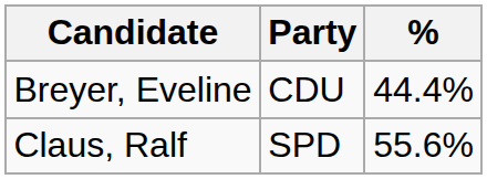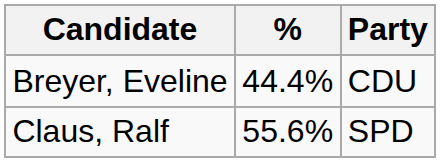 <table class="wikitable sortable">
 <tr class="hintergrundfarbe5">
 <th>Candidate</th>
+<th>%</th>
 <th>Party</th>
-<th>%</th>
 </tr>
 <tr>
 <td>Breyer, Eveline</td>
+<td>44.4%</td>
 <td>CDU</td>
-<td>44.4%</td>
 </tr>
 <tr>
 <td>Claus, Ralf</td>
+<td>55.6%</td>
 <td>SPD</td>
-<td>55.6%</td>
 </tr>
 </table>
